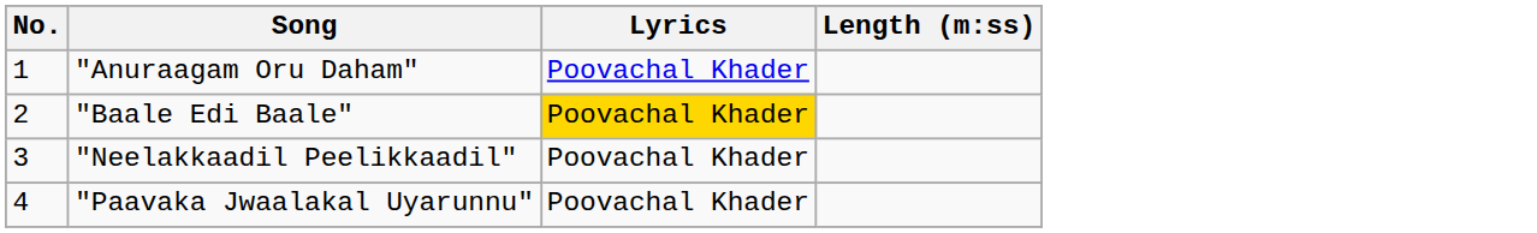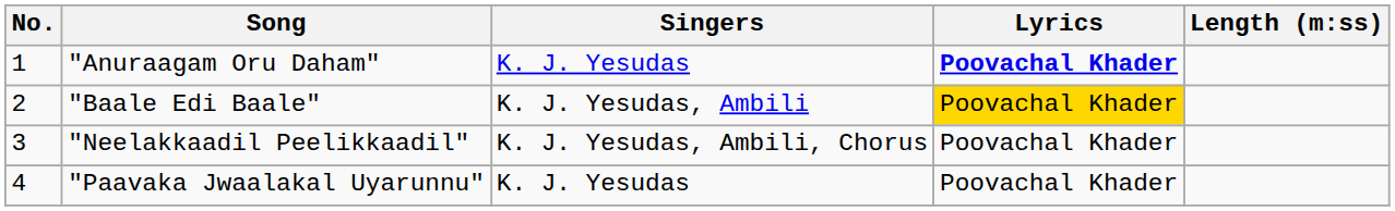 <table class="wikitable" style="font-size:95%;">
 <tr>
 <th>No.</th>
 <th>Song</th>
+<th>Singers</th>
 <th>Lyrics</th>
 <th>Length (m:ss)</th>
 </tr>
 <tr>
 <td>1</td>
 <td>"Anuraagam Oru Daham"</td>
-<td><a href='#'>Poovachal Khader</a></td>
+<td><a href='#'>K. J. Yesudas</a></td>
+<td><strong><a href='#'>Poovachal Khader</a></strong></td>
 <td></td>
 </tr>
 <tr>
 <td>2</td>
 <td>"Baale Edi Baale"</td>
+<td>K. J. Yesudas, <a href='#'>Ambili</a></td>
 <td style="background: gold;">Poovachal Khader</td>
 <td></td>
 </tr>
 <tr>
 <td>3</td>
 <td>"Neelakkaadil Peelikkaadil"</td>
+<td>K. J. Yesudas, Ambili, Chorus</td>
 <td>Poovachal Khader</td>
 <td></td>
 </tr>
 <tr>
 <td>4</td>
 <td>"Paavaka Jwaalakal Uyarunnu"</td>
+<td>K. J. Yesudas</td>
 <td>Poovachal Khader</td>
 <td></td>
 </tr>
 </table>
